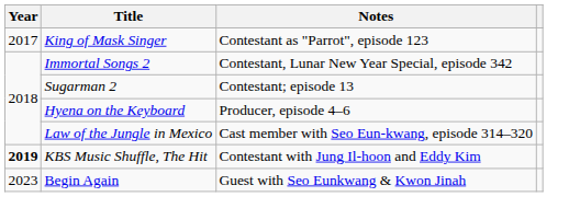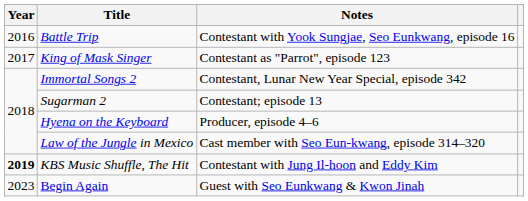 <table class="wikitable plainrowheaders">
 <tr>
 <th scope="col">Year</th>
 <th scope="col">Title</th>
 <th scope="col">Notes</th>
 <th class="unsortable" scope="col"></th>
+</tr>
+<tr>
+<td>2016</td>
+<td><em><a href='#'>Battle Trip</a></em></td>
+<td>Contestant with <a href='#'>Yook Sungjae</a>, <a href='#'>Seo Eunkwang</a>, episode 16</td>
+<td style="text-align:center"></td>
 </tr>
 <tr>
 <td>2017</td>
 <td><em><a href='#'>King of Mask Singer</a></em></td>
 <td>Contestant as "Parrot", episode 123</td>
 <td style="text-align:center"></td>
 </tr>
 <tr>
 <td rowspan="4">2018</td>
 <td><em><a href='#'>Immortal Songs 2</a></em></td>
 <td>Contestant, Lunar New Year Special, episode 342</td>
 <td style="text-align:center"></td>
 </tr>
 <tr>
 <td><em>Sugarman 2</em></td>
 <td>Contestant; episode 13</td>
 <td style="text-align:center"></td>
 </tr>
 <tr>
 <td><em><a href='#'>Hyena on the Keyboard</a></em></td>
 <td>Producer, episode 4–6</td>
 <td style="text-align:center"></td>
 </tr>
 <tr>
 <td><em><a href='#'>Law of the Jungle</a> in Mexico</em></td>
 <td>Cast member with <a href='#'>Seo Eun-kwang</a>, episode 314–320</td>
 <td style="text-align:center"></td>
 </tr>
 <tr>
 <td><strong>2019</strong></td>
 <td><em>KBS Music Shuffle, The Hit</em></td>
 <td>Contestant with <a href='#'>Jung Il-hoon</a> and <a href='#'>Eddy Kim</a></td>
 <td style="text-align:center"></td>
 </tr>
 <tr>
 <td>2023</td>
 <td><a href='#'>Begin Again</a></td>
 <td>Guest with <a href='#'>Seo Eunkwang</a> & <a href='#'>Kwon Jinah</a></td>
 <td style="text-align:center"></td>
 </tr>
 </table>
